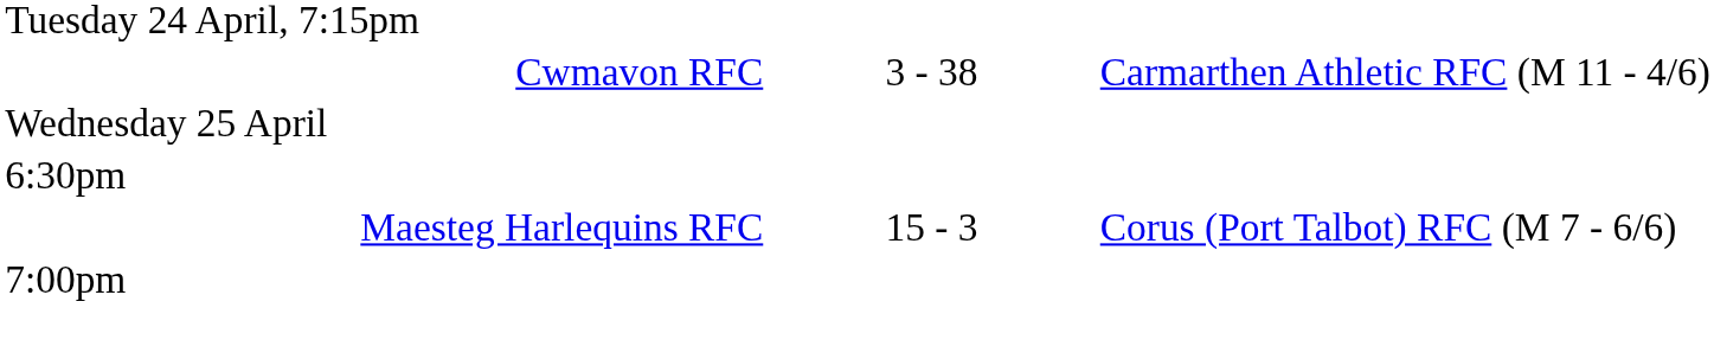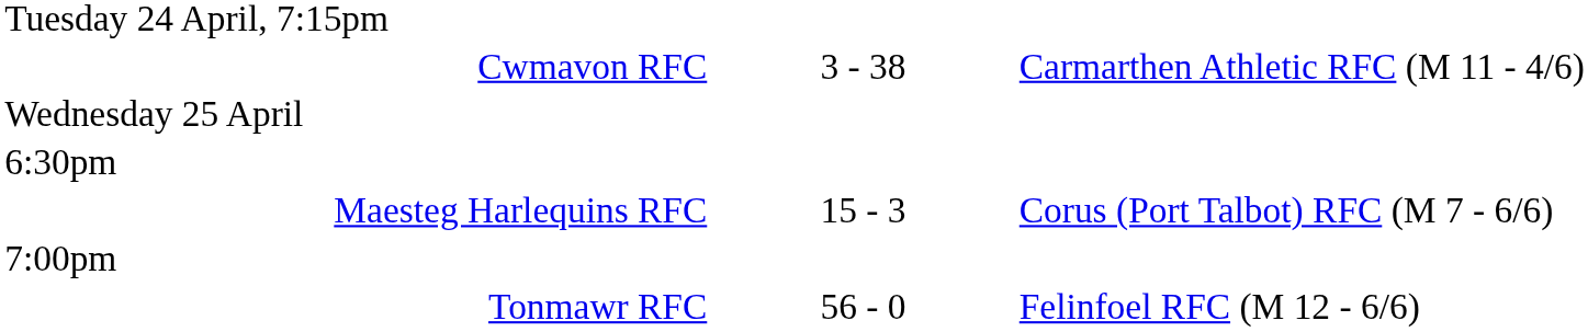 <table style="width:70%;" cellspacing="1">
 <tr>
 <th width=35%></th>
 <th width=15%></th>
 <th></th>
 </tr>
 <tr>
 <td>Tuesday 24 April, 7:15pm</td>
 </tr>
 <tr>
 <td align=right><a href='#'>Cwmavon RFC</a></td>
 <td align=center>3 - 38</td>
 <td><a href='#'>Carmarthen Athletic RFC</a> (M 11 - 4/6)</td>
 </tr>
 <tr>
 <td>Wednesday 25 April</td>
 </tr>
 <tr>
 <td>6:30pm</td>
 </tr>
 <tr>
 <td align=right><a href='#'>Maesteg Harlequins RFC</a></td>
 <td align=center>15 - 3</td>
 <td><a href='#'>Corus (Port Talbot) RFC</a> (M 7 - 6/6)</td>
 </tr>
 <tr>
 <td>7:00pm</td>
 </tr>
+<tr>
+<td align=right><a href='#'>Tonmawr RFC</a></td>
+<td align=center>56 - 0</td>
+<td><a href='#'>Felinfoel RFC</a> (M 12 - 6/6)</td>
+</tr>
 </table>
